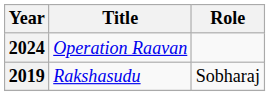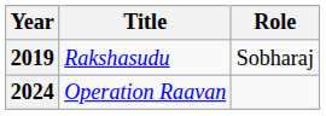 <table class="wikitable plainrowheaders sortable">
 <tr>
 <th>Year</th>
 <th>Title</th>
 <th>Role</th>
 </tr>
 <tr>
+<th scope="row" rowspan="1">2019</th>
+<td><em><a href='#'>Rakshasudu</a></em></td>
+<td>Sobharaj</td>
+</tr>
+<tr>
 <th scope="row" rowspan="1">2024</th>
 <td><em><a href='#'>Operation Raavan</a></em></td>
 <td></td>
 </tr>
 <tr>
-<th scope="row" rowspan="1">2019</th>
-<td><em><a href='#'>Rakshasudu</a></em></td>
-<td>Sobharaj</td>
-</tr>
-<tr>
 </tr>
 </table>
